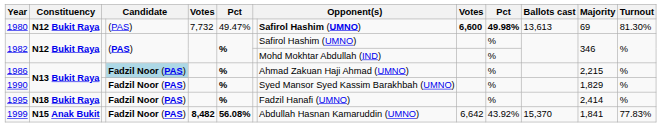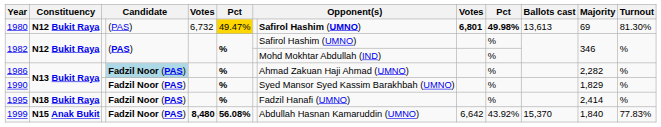 <table class="wikitable" style="margin:0.5em ; font-size:95%">
 <tr>
 <th>Year</th>
 <th>Constituency</th>
 <th colspan=2>Candidate</th>
 <th>Votes</th>
 <th>Pct</th>
 <th colspan=2>Opponent(s)</th>
 <th>Votes</th>
 <th>Pct</th>
 <th>Ballots cast</th>
 <th>Majority</th>
 <th>Turnout</th>
 </tr>
 <tr>
 <td><a href='#'>1980</a></td>
 <td><strong>N12 <a href='#'>Bukit Raya</a></strong></td>
 <td></td>
 <td> (<a href='#'>PAS</a>)</td>
-<td>7,732</td>
-<td>49.47%</td>
+<td>6,732</td>
+<td style="background: gold;">49.47%</td>
 <td></td>
 <td><strong>Safirol Hashim</strong> (<strong><a href='#'>UMNO</a></strong>)</td>
-<td><strong>6,600</strong></td>
+<td><strong>6,801</strong></td>
 <td><strong>49.98%</strong></td>
 <td>13,613</td>
 <td>69</td>
 <td>81.30%</td>
 </tr>
 <tr>
 <td rowspan=2><a href='#'>1982</a></td>
 <td rowspan=2><strong>N12 <a href='#'>Bukit Raya</a></strong></td>
 <td rowspan=2 ></td>
 <td rowspan=2> (<a href='#'><strong>PAS</strong></a>)</td>
 <td rowspan=2 align="right"></td>
 <td rowspan=2><strong>%</strong></td>
 <td></td>
 <td>Safirol Hashim (<a href='#'>UMNO</a>)</td>
 <td align="right"></td>
 <td>%</td>
 <td rowspan=2></td>
 <td rowspan=2>346</td>
 <td rowspan=2>%</td>
 </tr>
 <tr>
 <td></td>
 <td>Mohd Mokhtar Abdullah (<a href='#'>IND</a>)</td>
 <td></td>
 <td>%</td>
 </tr>
 <tr>
 <td><a href='#'>1986</a></td>
 <td rowspan=2><strong>N13 <a href='#'>Bukit Raya</a></strong></td>
 <td></td>
 <td style="background: lightblue;"><strong>Fadzil Noor</strong> (<a href='#'><strong>PAS</strong></a>)</td>
 <td align="right"></td>
 <td><strong>%</strong></td>
 <td></td>
 <td>Ahmad Zakuan Haji Ahmad (<a href='#'>UMNO</a>)</td>
 <td align="right"></td>
 <td>%</td>
 <td></td>
-<td>2,215</td>
+<td>2,282</td>
 <td>%</td>
 </tr>
 <tr>
 <td><a href='#'>1990</a></td>
 <td></td>
 <td><strong>Fadzil Noor</strong> (<a href='#'><strong>PAS</strong></a>)</td>
 <td align="right"></td>
 <td><strong>%</strong></td>
 <td></td>
 <td>Syed Mansor Syed Kassim Barakhbah (<a href='#'>UMNO</a>)</td>
 <td align="right"></td>
 <td>%</td>
 <td></td>
 <td>1,829</td>
 <td>%</td>
 </tr>
 <tr>
 <td><a href='#'>1995</a></td>
 <td><strong>N18 <a href='#'>Bukit Raya</a></strong></td>
 <td></td>
 <td><strong>Fadzil Noor</strong> (<a href='#'><strong>PAS</strong></a>)</td>
 <td align="right"></td>
 <td><strong>%</strong></td>
 <td></td>
 <td>Fadzil Hanafi (<a href='#'>UMNO</a>)</td>
 <td align="right"></td>
 <td>%</td>
 <td></td>
 <td>2,414</td>
 <td>%</td>
 </tr>
 <tr>
 <td><a href='#'>1999</a></td>
 <td><strong>N15 <a href='#'>Anak Bukit</a></strong></td>
 <td></td>
 <td><strong>Fadzil Noor</strong> (<a href='#'><strong>PAS</strong></a>)</td>
-<td align="right"><strong>8,482</strong></td>
+<td align="right"><strong>8,480</strong></td>
 <td><strong>56.08%</strong></td>
 <td></td>
 <td>Abdullah Hasnan Kamaruddin (<a href='#'>UMNO</a>)</td>
 <td align="right">6,642</td>
 <td>43.92%</td>
 <td>15,370</td>
-<td>1,841</td>
+<td>1,840</td>
 <td>77.83%</td>
 </tr>
 </table>
